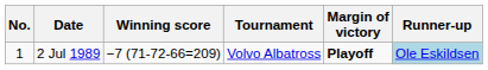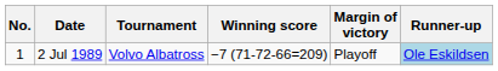 <table class="wikitable" style="font-size:95%;">
 <tr>
 <th>No.</th>
 <th>Date</th>
+<th>Tournament</th>
 <th>Winning score</th>
-<th>Tournament</th>
 <th>Margin of<br>victory</th>
 <th>Runner-up</th>
 </tr>
 <tr>
 <td align=center>1</td>
 <td align=right>2 Jul <a href='#'>1989</a></td>
+<td><a href='#'>Volvo Albatross</a></td>
 <td>−7 (71-72-66=209)</td>
-<td><a href='#'>Volvo Albatross</a></td>
-<td><strong>Playoff</strong></td>
+<td>Playoff</td>
 <td style="background: lightblue;"> <a href='#'>Ole Eskildsen</a></td>
 </tr>
 </table>
